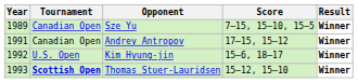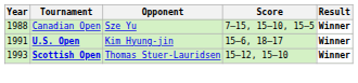 <table class="sortable wikitable" style="font-size: 90%;">
 <tr>
 <th>Year</th>
 <th>Tournament</th>
 <th>Opponent</th>
 <th>Score</th>
 <th>Result</th>
 </tr>
 <tr style="background:#D4F1C5">
-<td align="center">1989</td>
+<td align="center">1988</td>
 <td><a href='#'>Canadian Open</a></td>
 <td> <a href='#'>Sze Yu</a></td>
 <td>7–15, 15–10, 15–5</td>
 <td style="text-align:left; background:white"> <strong>Winner</strong></td>
 </tr>
 <tr style="background:#D4F1C5">
 <td align="center">1991</td>
-<td>Canadian Open</td>
-<td> <a href='#'>Andrey Antropov</a></td>
-<td>17–15, 15–12</td>
-<td style="text-align:left; background:white"> <strong>Winner</strong></td>
-</tr>
-<tr style="background:#D4F1C5">
-<td align="center">1992</td>
-<td><a href='#'>U.S. Open</a></td>
+<td><strong><a href='#'>U.S. Open</a></strong></td>
 <td> <a href='#'>Kim Hyung-jin</a></td>
 <td>15–6, 18–17</td>
 <td style="text-align:left; background:white"> <strong>Winner</strong></td>
 </tr>
 <tr style="background:#D4F1C5">
 <td align="center">1993</td>
 <td><strong><a href='#'>Scottish Open</a></strong></td>
 <td> <a href='#'>Thomas Stuer-Lauridsen</a></td>
 <td>15–12, 15–10</td>
 <td style="text-align:left; background:white"> <strong>Winner</strong></td>
 </tr>
 </table>
